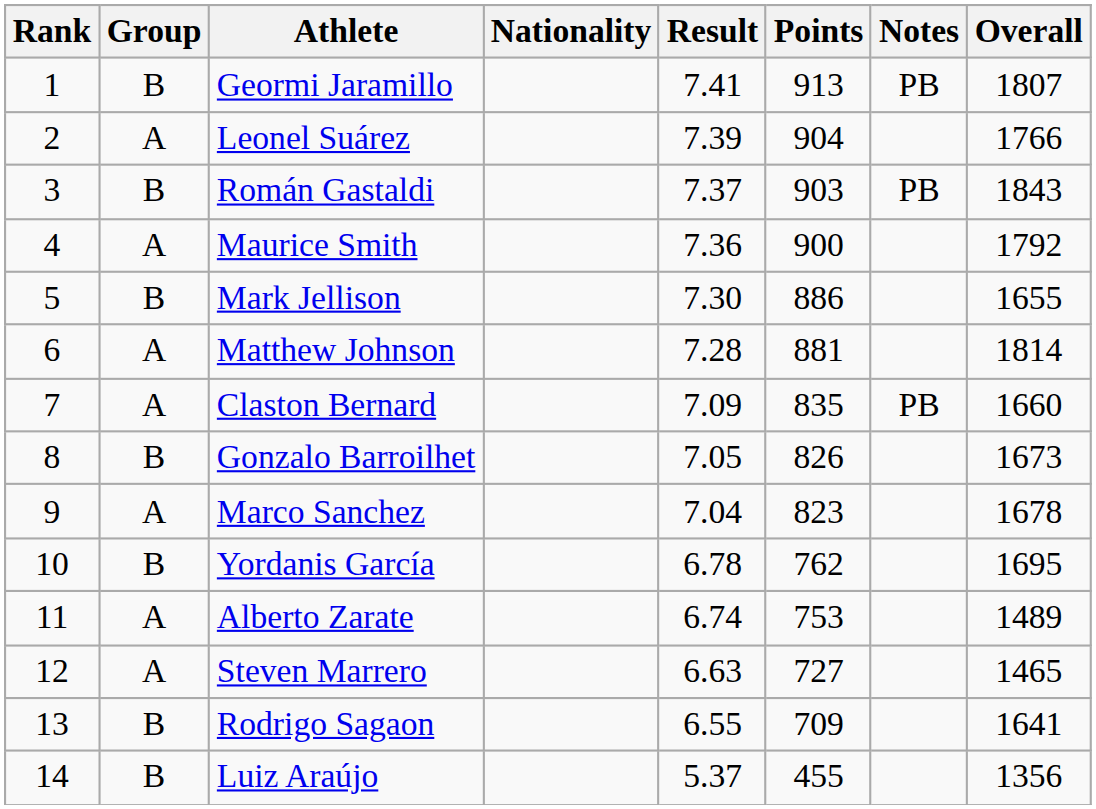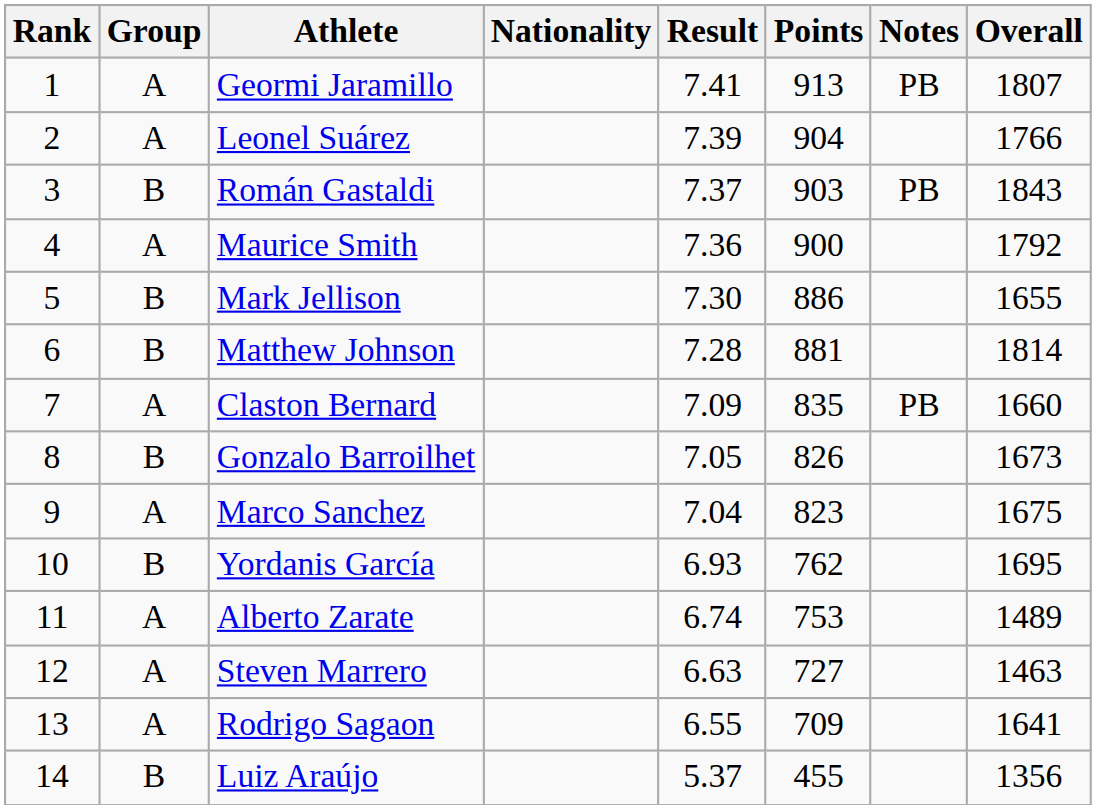 <table class="wikitable sortable" style="text-align:center">
 <tr>
 <th>Rank</th>
 <th>Group</th>
 <th>Athlete</th>
 <th>Nationality</th>
 <th>Result</th>
 <th>Points</th>
 <th>Notes</th>
 <th>Overall</th>
 </tr>
 <tr>
 <td>1</td>
-<td>B</td>
+<td>A</td>
 <td align=left><a href='#'>Geormi Jaramillo</a></td>
 <td align=left></td>
 <td>7.41</td>
 <td>913</td>
 <td>PB</td>
 <td>1807</td>
 </tr>
 <tr>
 <td>2</td>
 <td>A</td>
 <td align=left><a href='#'>Leonel Suárez</a></td>
 <td align=left></td>
 <td>7.39</td>
 <td>904</td>
 <td></td>
 <td>1766</td>
 </tr>
 <tr>
 <td>3</td>
 <td>B</td>
 <td align=left><a href='#'>Román Gastaldi</a></td>
 <td align=left></td>
 <td>7.37</td>
 <td>903</td>
 <td>PB</td>
 <td>1843</td>
 </tr>
 <tr>
 <td>4</td>
 <td>A</td>
 <td align=left><a href='#'>Maurice Smith</a></td>
 <td align=left></td>
 <td>7.36</td>
 <td>900</td>
 <td></td>
 <td>1792</td>
 </tr>
 <tr>
 <td>5</td>
 <td>B</td>
 <td align=left><a href='#'>Mark Jellison</a></td>
 <td align=left></td>
 <td>7.30</td>
 <td>886</td>
 <td></td>
 <td>1655</td>
 </tr>
 <tr>
 <td>6</td>
-<td>A</td>
+<td>B</td>
 <td align=left><a href='#'>Matthew Johnson</a></td>
 <td align=left></td>
 <td>7.28</td>
 <td>881</td>
 <td></td>
 <td>1814</td>
 </tr>
 <tr>
 <td>7</td>
 <td>A</td>
 <td align=left><a href='#'>Claston Bernard</a></td>
 <td align=left></td>
 <td>7.09</td>
 <td>835</td>
 <td>PB</td>
 <td>1660</td>
 </tr>
 <tr>
 <td>8</td>
 <td>B</td>
 <td align=left><a href='#'>Gonzalo Barroilhet</a></td>
 <td align=left></td>
 <td>7.05</td>
 <td>826</td>
 <td></td>
 <td>1673</td>
 </tr>
 <tr>
 <td>9</td>
 <td>A</td>
 <td align=left><a href='#'>Marco Sanchez</a></td>
 <td align=left></td>
 <td>7.04</td>
 <td>823</td>
 <td></td>
-<td>1678</td>
+<td>1675</td>
 </tr>
 <tr>
 <td>10</td>
 <td>B</td>
 <td align=left><a href='#'>Yordanis García</a></td>
 <td align=left></td>
-<td>6.78</td>
+<td>6.93</td>
 <td>762</td>
 <td></td>
 <td>1695</td>
 </tr>
 <tr>
 <td>11</td>
 <td>A</td>
 <td align=left><a href='#'>Alberto Zarate</a></td>
 <td align=left></td>
 <td>6.74</td>
 <td>753</td>
 <td></td>
 <td>1489</td>
 </tr>
 <tr>
 <td>12</td>
 <td>A</td>
 <td align=left><a href='#'>Steven Marrero</a></td>
 <td align=left></td>
 <td>6.63</td>
 <td>727</td>
 <td></td>
-<td>1465</td>
+<td>1463</td>
 </tr>
 <tr>
 <td>13</td>
-<td>B</td>
+<td>A</td>
 <td align=left><a href='#'>Rodrigo Sagaon</a></td>
 <td align=left></td>
 <td>6.55</td>
 <td>709</td>
 <td></td>
 <td>1641</td>
 </tr>
 <tr>
 <td>14</td>
 <td>B</td>
 <td align=left><a href='#'>Luiz Araújo</a></td>
 <td align=left></td>
 <td>5.37</td>
 <td>455</td>
 <td></td>
 <td>1356</td>
 </tr>
 </table>
